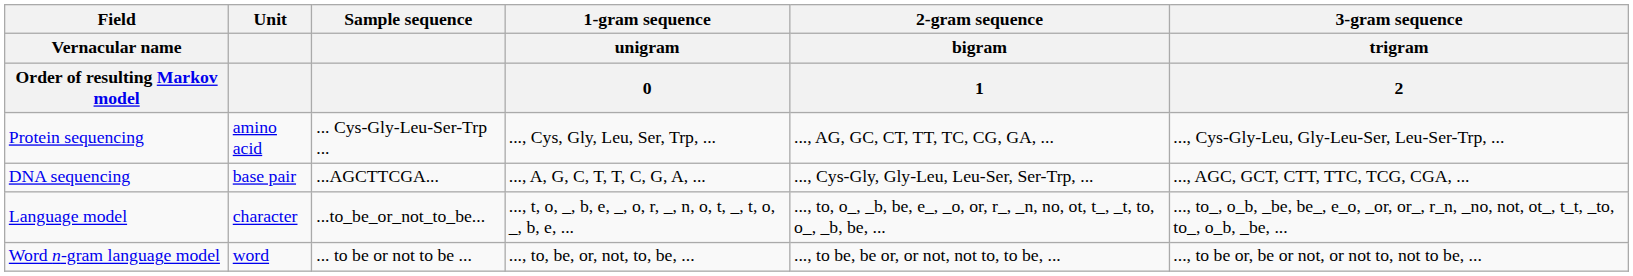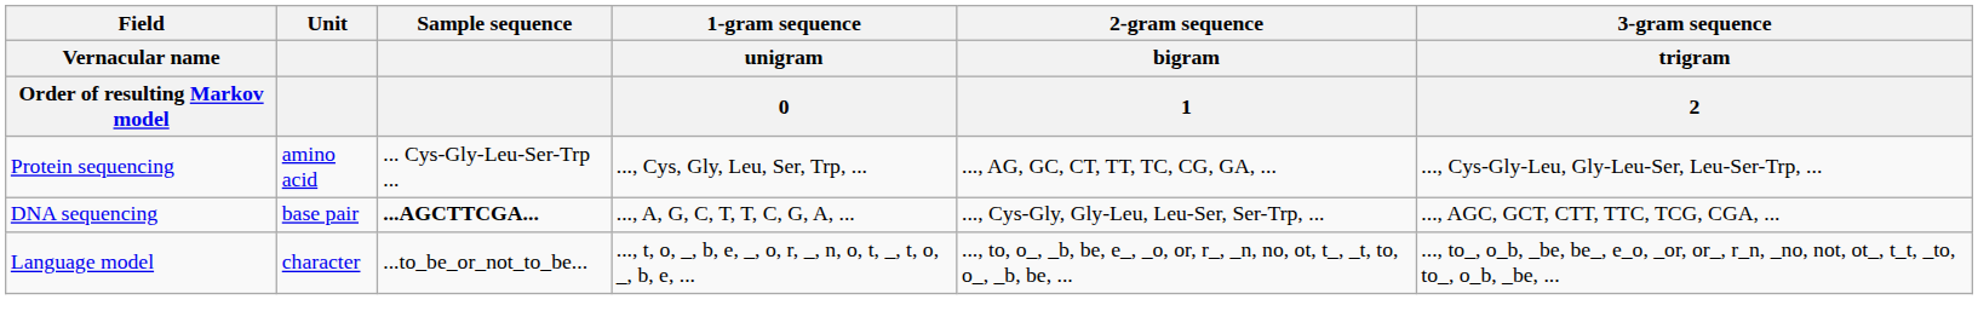 <table class="wikitable" style="font-size:85%;">
 <tr>
 <th>Field</th>
 <th>Unit</th>
 <th>Sample sequence</th>
 <th>1-gram sequence</th>
 <th>2-gram sequence</th>
 <th>3-gram sequence</th>
 </tr>
 <tr>
 <th>Vernacular name</th>
 <th></th>
 <th></th>
 <th>unigram</th>
 <th>bigram</th>
 <th>trigram</th>
 </tr>
 <tr>
 <th>Order of resulting <a href='#'>Markov model</a></th>
 <th></th>
 <th></th>
 <th>0</th>
 <th>1</th>
 <th>2</th>
 </tr>
 <tr>
 <td><a href='#'>Protein sequencing</a></td>
 <td><a href='#'>amino acid</a></td>
 <td>... Cys-Gly-Leu-Ser-Trp ...</td>
 <td>..., Cys, Gly, Leu, Ser, Trp, ...</td>
 <td>..., AG, GC, CT, TT, TC, CG, GA, ...</td>
 <td>..., Cys-Gly-Leu, Gly-Leu-Ser, Leu-Ser-Trp, ...</td>
 </tr>
 <tr>
 <td><a href='#'>DNA sequencing</a></td>
 <td><a href='#'>base pair</a></td>
-<td>...AGCTTCGA...</td>
+<td><strong>...AGCTTCGA...</strong></td>
 <td>..., A, G, C, T, T, C, G, A, ...</td>
 <td>..., Cys-Gly, Gly-Leu, Leu-Ser, Ser-Trp, ...</td>
 <td>..., AGC, GCT, CTT, TTC, TCG, CGA, ...</td>
 </tr>
 <tr>
 <td><a href='#'>Language model</a></td>
 <td><a href='#'>character</a></td>
 <td>...to_be_or_not_to_be...</td>
 <td>..., t, o, _, b, e, _, o, r, _, n, o, t, _, t, o, _, b, e, ...</td>
 <td>..., to, o_, _b, be, e_, _o, or, r_, _n, no, ot, t_, _t, to, o_, _b, be, ...</td>
 <td>..., to_, o_b, _be, be_, e_o, _or, or_, r_n, _no, not, ot_, t_t, _to, to_, o_b, _be, ...</td>
 </tr>
-<tr>
-<td><a href='#'>Word <em>n</em>-gram language model</a></td>
-<td><a href='#'>word</a></td>
-<td>... to be or not to be ...</td>
-<td>..., to, be, or, not, to, be, ...</td>
-<td>..., to be, be or, or not, not to, to be, ...</td>
-<td>..., to be or, be or not, or not to, not to be, ...</td>
-</tr>
 </table>
